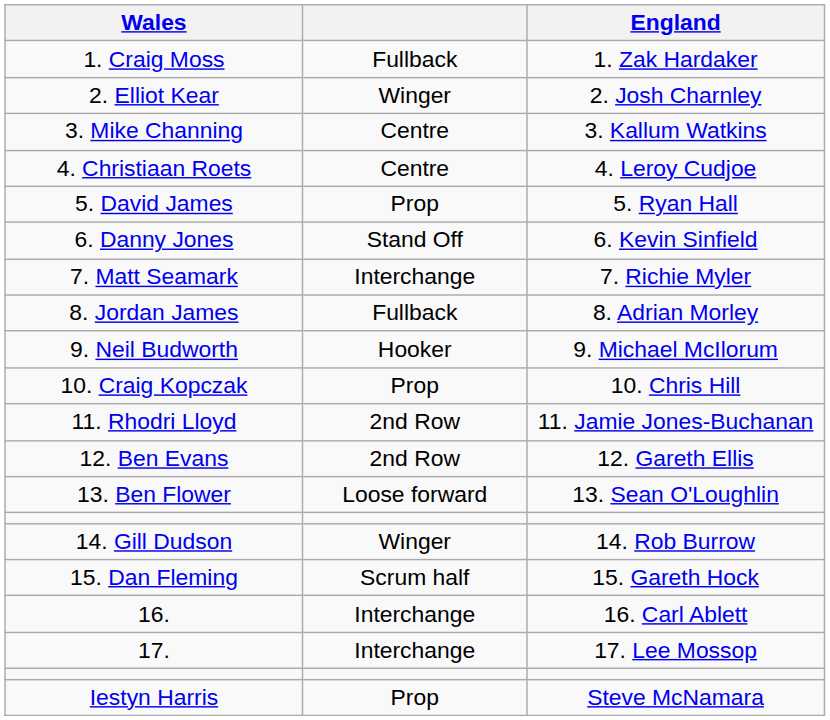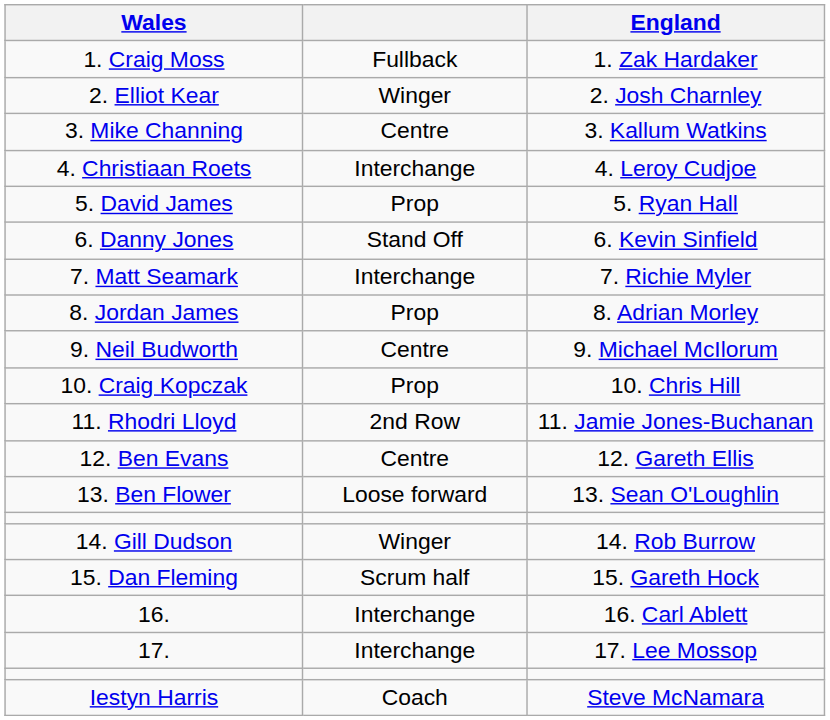 <table class="wikitable" style="margin: 1em auto 1em auto">
 <tr>
 <th width="200"> <a href='#'>Wales</a></th>
 <th width="150"></th>
 <th width="200"> <a href='#'>England</a></th>
 </tr>
 <tr>
 <td align="center" colspan="1">1. <a href='#'>Craig Moss</a></td>
 <td align="center" colspan="1">Fullback</td>
 <td align="center" colspan="1">1. <a href='#'>Zak Hardaker</a></td>
 </tr>
 <tr>
 <td align="center" colspan="1">2. <a href='#'>Elliot Kear</a></td>
 <td align="center" colspan="1">Winger</td>
 <td align="center" colspan="1">2. <a href='#'>Josh Charnley</a></td>
 </tr>
 <tr>
 <td align="center" colspan="1">3. <a href='#'>Mike Channing</a></td>
 <td align="center" colspan="1">Centre</td>
 <td align="center" colspan="1">3. <a href='#'>Kallum Watkins</a></td>
 </tr>
 <tr>
 <td align="center" colspan="1">4. <a href='#'>Christiaan Roets</a></td>
-<td align="center" colspan="1">Centre</td>
+<td align="center" colspan="1">Interchange</td>
 <td align="center" colspan="1">4. <a href='#'>Leroy Cudjoe</a></td>
 </tr>
 <tr>
 <td align="center" colspan="1">5. <a href='#'>David James</a></td>
 <td align="center" colspan="1">Prop</td>
 <td align="center" colspan="1">5. <a href='#'>Ryan Hall</a></td>
 </tr>
 <tr>
 <td align="center" colspan="1">6. <a href='#'>Danny Jones</a></td>
 <td align="center" colspan="1">Stand Off</td>
 <td align="center" colspan="1">6. <a href='#'>Kevin Sinfield</a></td>
 </tr>
 <tr>
 <td align="center" colspan="1">7. <a href='#'>Matt Seamark</a></td>
 <td align="center" colspan="1">Interchange</td>
 <td align="center" colspan="1">7. <a href='#'>Richie Myler</a></td>
 </tr>
 <tr>
 <td align="center" colspan="1">8. <a href='#'>Jordan James</a></td>
-<td align="center" colspan="1">Fullback</td>
+<td align="center" colspan="1">Prop</td>
 <td align="center" colspan="1">8. <a href='#'>Adrian Morley</a></td>
 </tr>
 <tr>
 <td align="center" colspan="1">9. <a href='#'>Neil Budworth</a></td>
-<td align="center" colspan="1">Hooker</td>
+<td align="center" colspan="1">Centre</td>
 <td align="center" colspan="1">9. <a href='#'>Michael McIlorum</a></td>
 </tr>
 <tr>
 <td align="center" colspan="1">10. <a href='#'>Craig Kopczak</a></td>
 <td align="center" colspan="1">Prop</td>
 <td align="center" colspan="1">10. <a href='#'>Chris Hill</a></td>
 </tr>
 <tr>
 <td align="center" colspan="1">11. <a href='#'>Rhodri Lloyd</a></td>
 <td align="center" colspan="1">2nd Row</td>
 <td align="center" colspan="1">11. <a href='#'>Jamie Jones-Buchanan</a></td>
 </tr>
 <tr>
 <td align="center" colspan="1">12. <a href='#'>Ben Evans</a></td>
-<td align="center" colspan="1">2nd Row</td>
+<td align="center" colspan="1">Centre</td>
 <td align="center" colspan="1">12. <a href='#'>Gareth Ellis</a></td>
 </tr>
 <tr>
 <td align="center" colspan="1">13. <a href='#'>Ben Flower</a></td>
 <td align="center" colspan="1">Loose forward</td>
 <td align="center" colspan="1">13. <a href='#'>Sean O'Loughlin</a></td>
 </tr>
 <tr>
 <td align="center" colspan="1"></td>
 <td align="center" colspan="1"></td>
 <td align="center" colspan="1"></td>
 </tr>
 <tr>
 <td align="center" colspan="1">14. <a href='#'>Gill Dudson</a></td>
 <td align="center" colspan="1">Winger</td>
 <td align="center" colspan="1">14. <a href='#'>Rob Burrow</a></td>
 </tr>
 <tr>
 <td align="center" colspan="1">15. <a href='#'>Dan Fleming</a></td>
 <td align="center" colspan="1">Scrum half</td>
 <td align="center" colspan="1">15. <a href='#'>Gareth Hock</a></td>
 </tr>
 <tr>
 <td align="center" colspan="1">16.</td>
 <td align="center" colspan="1">Interchange</td>
 <td align="center" colspan="1">16. <a href='#'>Carl Ablett</a></td>
 </tr>
 <tr>
 <td align="center" colspan="1">17.</td>
 <td align="center" colspan="1">Interchange</td>
 <td align="center" colspan="1">17. <a href='#'>Lee Mossop</a></td>
 </tr>
 <tr>
 <td align="center" colspan="1"></td>
 <td align="center" colspan="1"></td>
 <td align="center" colspan="1"></td>
 </tr>
 <tr>
 <td align="center" colspan="1"><a href='#'>Iestyn Harris</a></td>
-<td align="center" colspan="1">Prop</td>
+<td align="center" colspan="1">Coach</td>
 <td align="center" colspan="1"><a href='#'>Steve McNamara</a></td>
 </tr>
 </table>
